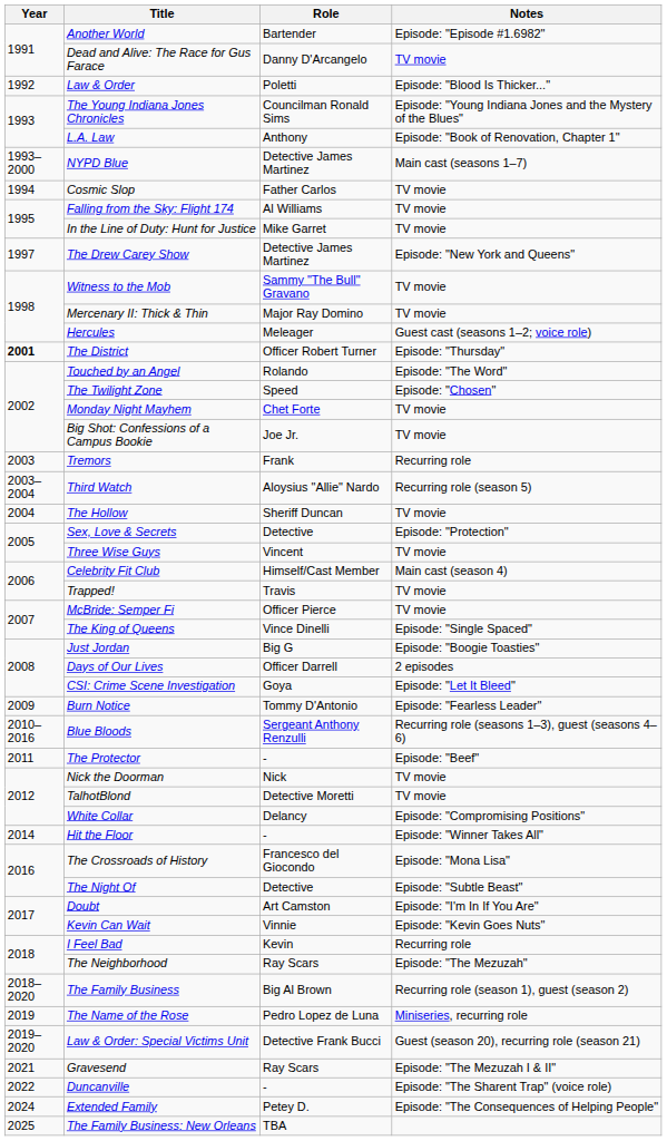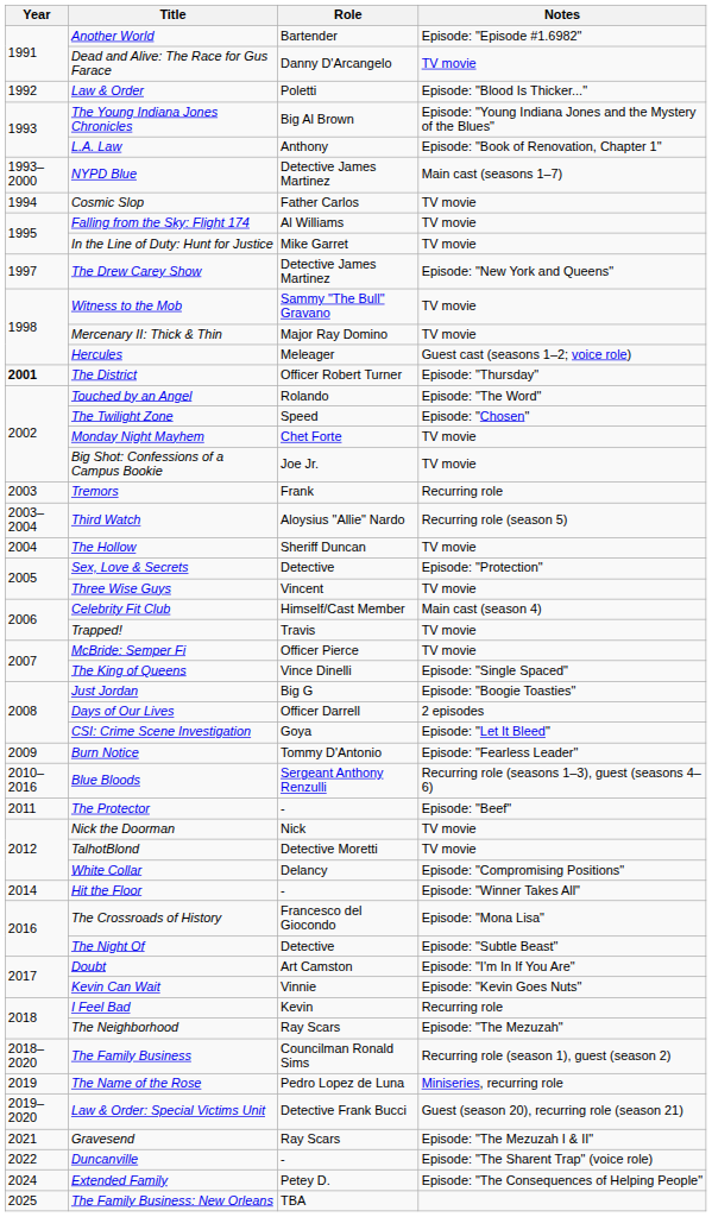 <table class="wikitable sortable">
 <tr>
 <th>Year</th>
 <th>Title</th>
 <th>Role</th>
 <th>Notes</th>
 </tr>
 <tr>
 <td rowspan=2>1991</td>
 <td><em><a href='#'>Another World</a></em></td>
 <td>Bartender</td>
 <td>Episode: "Episode #1.6982"</td>
 </tr>
 <tr>
 <td><em>Dead and Alive: The Race for Gus Farace</em></td>
 <td>Danny D'Arcangelo</td>
 <td><a href='#'>TV movie</a></td>
 </tr>
 <tr>
 <td>1992</td>
 <td><em><a href='#'>Law & Order</a></em></td>
 <td>Poletti</td>
 <td>Episode: "Blood Is Thicker..."</td>
 </tr>
 <tr>
 <td rowspan=2>1993</td>
 <td><em><a href='#'>The Young Indiana Jones Chronicles</a></em></td>
-<td>Councilman Ronald Sims</td>
+<td>Big Al Brown</td>
 <td>Episode: "Young Indiana Jones and the Mystery of the Blues"</td>
 </tr>
 <tr>
 <td><em><a href='#'>L.A. Law</a></em></td>
 <td>Anthony</td>
 <td>Episode: "Book of Renovation, Chapter 1"</td>
 </tr>
 <tr>
 <td>1993–2000</td>
 <td><em><a href='#'>NYPD Blue</a></em></td>
 <td>Detective James Martinez</td>
 <td>Main cast (seasons 1–7)</td>
 </tr>
 <tr>
 <td>1994</td>
 <td><em>Cosmic Slop</em></td>
 <td>Father Carlos</td>
 <td>TV movie</td>
 </tr>
 <tr>
 <td rowspan=2>1995</td>
 <td><em><a href='#'>Falling from the Sky: Flight 174</a></em></td>
 <td>Al Williams</td>
 <td>TV movie</td>
 </tr>
 <tr>
 <td><em>In the Line of Duty: Hunt for Justice</em></td>
 <td>Mike Garret</td>
 <td>TV movie</td>
 </tr>
 <tr>
 <td>1997</td>
 <td><em><a href='#'>The Drew Carey Show</a></em></td>
 <td>Detective James Martinez</td>
 <td>Episode: "New York and Queens"</td>
 </tr>
 <tr>
 <td rowspan=3>1998</td>
 <td><em><a href='#'>Witness to the Mob</a></em></td>
 <td><a href='#'>Sammy "The Bull" Gravano</a></td>
 <td>TV movie</td>
 </tr>
 <tr>
 <td><em>Mercenary II: Thick & Thin</em></td>
 <td>Major Ray Domino</td>
 <td>TV movie</td>
 </tr>
 <tr>
 <td><em><a href='#'>Hercules</a></em></td>
 <td>Meleager</td>
 <td>Guest cast (seasons 1–2; <a href='#'>voice role</a>)</td>
 </tr>
 <tr>
 <td><strong>2001</strong></td>
 <td><em><a href='#'>The District</a></em></td>
 <td>Officer Robert Turner</td>
 <td>Episode: "Thursday"</td>
 </tr>
 <tr>
 <td rowspan=4>2002</td>
 <td><em><a href='#'>Touched by an Angel</a></em></td>
 <td>Rolando</td>
 <td>Episode: "The Word"</td>
 </tr>
 <tr>
 <td><em><a href='#'>The Twilight Zone</a></em></td>
 <td>Speed</td>
 <td>Episode: "<a href='#'>Chosen</a>"</td>
 </tr>
 <tr>
 <td><em><a href='#'>Monday Night Mayhem</a></em></td>
 <td><a href='#'>Chet Forte</a></td>
 <td>TV movie</td>
 </tr>
 <tr>
 <td><em>Big Shot: Confessions of a Campus Bookie</em></td>
 <td>Joe Jr.</td>
 <td>TV movie</td>
 </tr>
 <tr>
 <td>2003</td>
 <td><em><a href='#'>Tremors</a></em></td>
 <td>Frank</td>
 <td>Recurring role</td>
 </tr>
 <tr>
 <td>2003–2004</td>
 <td><em><a href='#'>Third Watch</a></em></td>
 <td>Aloysius "Allie" Nardo</td>
 <td>Recurring role (season 5)</td>
 </tr>
 <tr>
 <td>2004</td>
 <td><em><a href='#'>The Hollow</a></em></td>
 <td>Sheriff Duncan</td>
 <td>TV movie</td>
 </tr>
 <tr>
 <td rowspan=2>2005</td>
 <td><em><a href='#'>Sex, Love & Secrets</a></em></td>
 <td>Detective</td>
 <td>Episode: "Protection"</td>
 </tr>
 <tr>
 <td><em><a href='#'>Three Wise Guys</a></em></td>
 <td>Vincent</td>
 <td>TV movie</td>
 </tr>
 <tr>
 <td rowspan=2>2006</td>
 <td><em><a href='#'>Celebrity Fit Club</a></em></td>
 <td>Himself/Cast Member</td>
 <td>Main cast (season 4)</td>
 </tr>
 <tr>
 <td><em>Trapped!</em></td>
 <td>Travis</td>
 <td>TV movie</td>
 </tr>
 <tr>
 <td rowspan=2>2007</td>
 <td><em><a href='#'>McBride: Semper Fi</a></em></td>
 <td>Officer Pierce</td>
 <td>TV movie</td>
 </tr>
 <tr>
 <td><em><a href='#'>The King of Queens</a></em></td>
 <td>Vince Dinelli</td>
 <td>Episode: "Single Spaced"</td>
 </tr>
 <tr>
 <td rowspan=3>2008</td>
 <td><em><a href='#'>Just Jordan</a></em></td>
 <td>Big G</td>
 <td>Episode: "Boogie Toasties"</td>
 </tr>
 <tr>
 <td><em><a href='#'>Days of Our Lives</a></em></td>
 <td>Officer Darrell</td>
 <td>2 episodes</td>
 </tr>
 <tr>
 <td><em><a href='#'>CSI: Crime Scene Investigation</a></em></td>
 <td>Goya</td>
 <td>Episode: "<a href='#'>Let It Bleed</a>"</td>
 </tr>
 <tr>
 <td>2009</td>
 <td><em><a href='#'>Burn Notice</a></em></td>
 <td>Tommy D'Antonio</td>
 <td>Episode: "Fearless Leader"</td>
 </tr>
 <tr>
 <td>2010–2016</td>
 <td><em><a href='#'>Blue Bloods</a></em></td>
 <td><a href='#'>Sergeant Anthony Renzulli</a></td>
 <td>Recurring role (seasons 1–3), guest (seasons 4–6)</td>
 </tr>
 <tr>
 <td>2011</td>
 <td><em><a href='#'>The Protector</a></em></td>
 <td>-</td>
 <td>Episode: "Beef"</td>
 </tr>
 <tr>
 <td rowspan=3>2012</td>
 <td><em>Nick the Doorman</em></td>
 <td>Nick</td>
 <td>TV movie</td>
 </tr>
 <tr>
 <td><em>TalhotBlond</em></td>
 <td>Detective Moretti</td>
 <td>TV movie</td>
 </tr>
 <tr>
 <td><em><a href='#'>White Collar</a></em></td>
 <td>Delancy</td>
 <td>Episode: "Compromising Positions"</td>
 </tr>
 <tr>
 <td>2014</td>
 <td><em><a href='#'>Hit the Floor</a></em></td>
 <td>-</td>
 <td>Episode: "Winner Takes All"</td>
 </tr>
 <tr>
 <td rowspan=2>2016</td>
 <td><em>The Crossroads of History</em></td>
 <td>Francesco del Giocondo</td>
 <td>Episode: "Mona Lisa"</td>
 </tr>
 <tr>
 <td><em><a href='#'>The Night Of</a></em></td>
 <td>Detective</td>
 <td>Episode: "Subtle Beast"</td>
 </tr>
 <tr>
 <td rowspan=2>2017</td>
 <td><em><a href='#'>Doubt</a></em></td>
 <td>Art Camston</td>
 <td>Episode: "I'm In If You Are"</td>
 </tr>
 <tr>
 <td><em><a href='#'>Kevin Can Wait</a></em></td>
 <td>Vinnie</td>
 <td>Episode: "Kevin Goes Nuts"</td>
 </tr>
 <tr>
 <td rowspan=2>2018</td>
 <td><em><a href='#'>I Feel Bad</a></em></td>
 <td>Kevin</td>
 <td>Recurring role</td>
 </tr>
 <tr>
 <td><em>The Neighborhood</em></td>
 <td>Ray Scars</td>
 <td>Episode: "The Mezuzah"</td>
 </tr>
 <tr>
 <td>2018–2020</td>
 <td><em><a href='#'>The Family Business</a></em></td>
-<td>Big Al Brown</td>
+<td>Councilman Ronald Sims</td>
 <td>Recurring role (season 1), guest (season 2)</td>
 </tr>
 <tr>
 <td>2019</td>
 <td><em><a href='#'>The Name of the Rose</a></em></td>
 <td>Pedro Lopez de Luna</td>
 <td><a href='#'>Miniseries</a>, recurring role</td>
 </tr>
 <tr>
 <td>2019–2020</td>
 <td><em><a href='#'>Law & Order: Special Victims Unit</a></em></td>
 <td>Detective Frank Bucci</td>
 <td>Guest (season 20), recurring role (season 21)</td>
 </tr>
 <tr>
 <td>2021</td>
 <td><em>Gravesend</em></td>
 <td>Ray Scars</td>
 <td>Episode: "The Mezuzah I & II"</td>
 </tr>
 <tr>
 <td>2022</td>
 <td><em><a href='#'>Duncanville</a></em></td>
 <td>-</td>
 <td>Episode: "The Sharent Trap" (voice role)</td>
 </tr>
 <tr>
 <td>2024</td>
 <td><em><a href='#'>Extended Family</a></em></td>
 <td>Petey D.</td>
 <td>Episode: "The Consequences of Helping People"</td>
 </tr>
 <tr>
 <td>2025</td>
 <td><em><a href='#'>The Family Business: New Orleans</a></em></td>
 <td>TBA</td>
 <td></td>
 </tr>
 </table>
